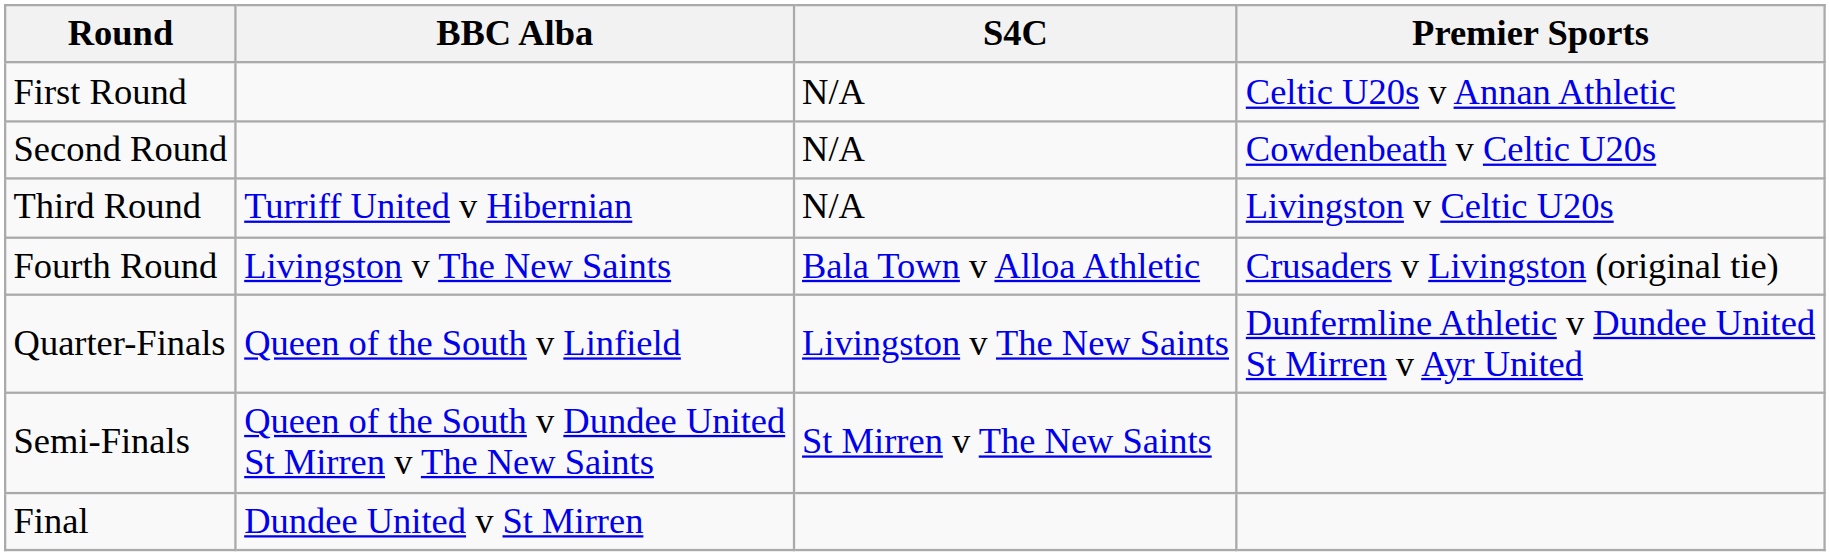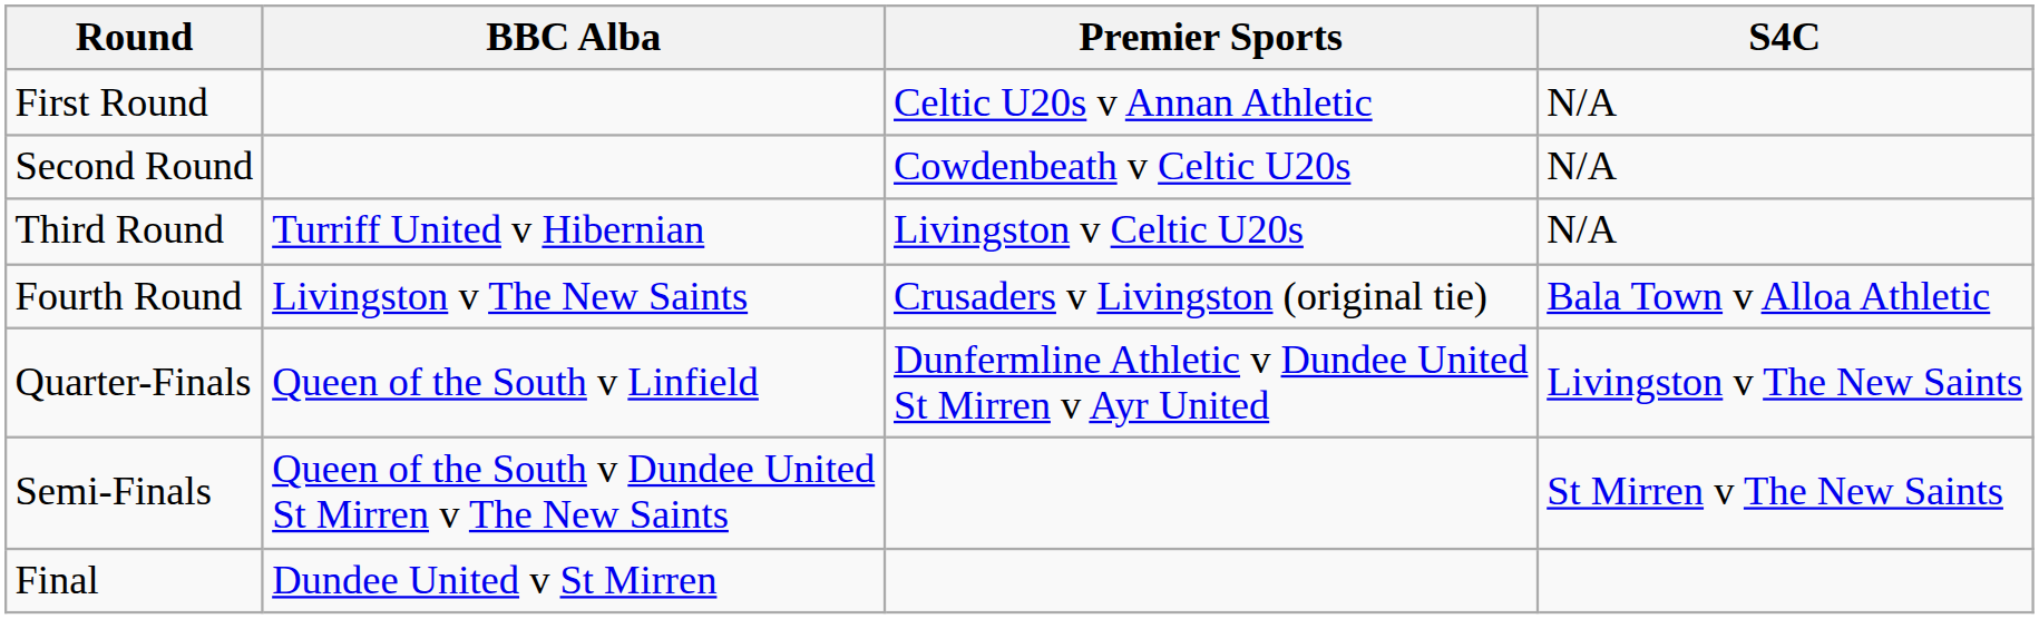 <table class="wikitable">
 <tr>
 <th>Round</th>
 <th>BBC Alba</th>
+<th>Premier Sports</th>
 <th>S4C</th>
-<th>Premier Sports</th>
 </tr>
 <tr>
 <td>First Round</td>
 <td></td>
+<td><a href='#'>Celtic U20s</a> v <a href='#'>Annan Athletic</a></td>
 <td>N/A</td>
-<td><a href='#'>Celtic U20s</a> v <a href='#'>Annan Athletic</a></td>
 </tr>
 <tr>
 <td>Second Round</td>
 <td></td>
+<td><a href='#'>Cowdenbeath</a> v <a href='#'>Celtic U20s</a></td>
 <td>N/A</td>
-<td><a href='#'>Cowdenbeath</a> v <a href='#'>Celtic U20s</a></td>
 </tr>
 <tr>
 <td>Third Round</td>
 <td><a href='#'>Turriff United</a> v <a href='#'>Hibernian</a></td>
+<td><a href='#'>Livingston</a> v <a href='#'>Celtic U20s</a></td>
 <td>N/A</td>
-<td><a href='#'>Livingston</a> v <a href='#'>Celtic U20s</a></td>
 </tr>
 <tr>
 <td>Fourth Round</td>
 <td><a href='#'>Livingston</a> v <a href='#'>The New Saints</a></td>
+<td><a href='#'>Crusaders</a> v <a href='#'>Livingston</a> (original tie)</td>
 <td><a href='#'>Bala Town</a> v <a href='#'>Alloa Athletic</a></td>
-<td><a href='#'>Crusaders</a> v <a href='#'>Livingston</a> (original tie)</td>
 </tr>
 <tr>
 <td>Quarter-Finals</td>
 <td><a href='#'>Queen of the South</a> v <a href='#'>Linfield</a></td>
+<td><a href='#'>Dunfermline Athletic</a> v <a href='#'>Dundee United</a><br><a href='#'>St Mirren</a> v <a href='#'>Ayr United</a></td>
 <td><a href='#'>Livingston</a> v <a href='#'>The New Saints</a></td>
-<td><a href='#'>Dunfermline Athletic</a> v <a href='#'>Dundee United</a><br><a href='#'>St Mirren</a> v <a href='#'>Ayr United</a></td>
 </tr>
 <tr>
 <td>Semi-Finals</td>
 <td><a href='#'>Queen of the South</a> v <a href='#'>Dundee United</a><br><a href='#'>St Mirren</a> v <a href='#'>The New Saints</a></td>
+<td></td>
 <td><a href='#'>St Mirren</a> v <a href='#'>The New Saints</a></td>
-<td></td>
 </tr>
 <tr>
 <td>Final</td>
 <td><a href='#'>Dundee United</a> v <a href='#'>St Mirren</a></td>
 <td></td>
 <td></td>
 </tr>
 </table>
